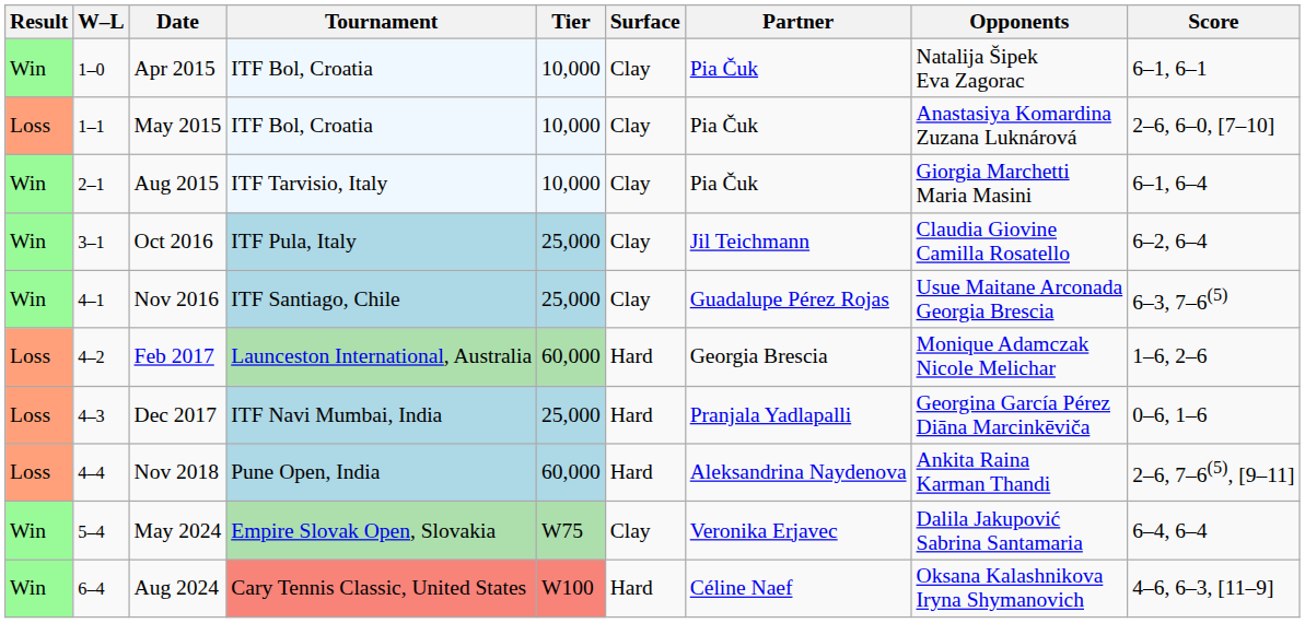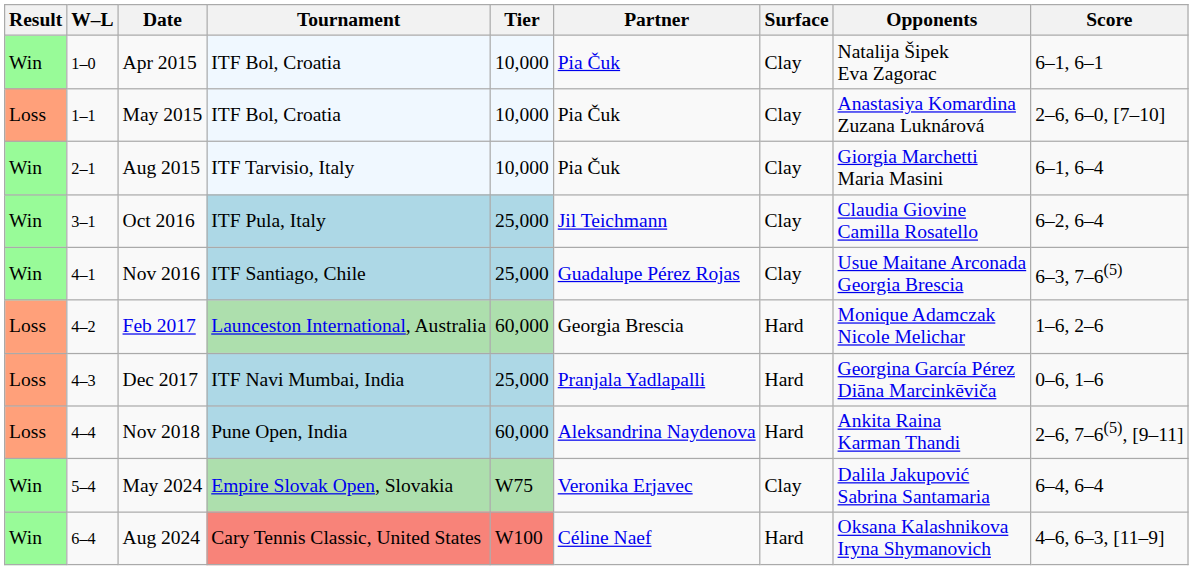 <table class="sortable wikitable">
 <tr>
 <th>Result</th>
 <th class="unsortable">W–L</th>
 <th>Date</th>
 <th>Tournament</th>
 <th>Tier</th>
+<th>Partner</th>
 <th>Surface</th>
-<th>Partner</th>
 <th>Opponents</th>
 <th class="unsortable">Score</th>
 </tr>
 <tr>
 <td style="background:#98fb98;">Win</td>
 <td><small>1–0</small></td>
 <td>Apr 2015</td>
 <td style="background:#f0f8ff;">ITF Bol, Croatia</td>
 <td style="background:#f0f8ff;">10,000</td>
+<td> <a href='#'>Pia Čuk</a></td>
 <td>Clay</td>
-<td> <a href='#'>Pia Čuk</a></td>
 <td> Natalija Šipek <br>  Eva Zagorac</td>
 <td>6–1, 6–1</td>
 </tr>
 <tr>
 <td style="background:#ffa07a;">Loss</td>
 <td><small>1–1</small></td>
 <td>May 2015</td>
 <td style="background:#f0f8ff;">ITF Bol, Croatia</td>
 <td style="background:#f0f8ff;">10,000</td>
+<td> Pia Čuk</td>
 <td>Clay</td>
-<td> Pia Čuk</td>
 <td> <a href='#'>Anastasiya Komardina</a> <br>  Zuzana Luknárová</td>
 <td>2–6, 6–0, [7–10]</td>
 </tr>
 <tr>
 <td style="background:#98fb98;">Win</td>
 <td><small>2–1</small></td>
 <td>Aug 2015</td>
 <td style="background:#f0f8ff;">ITF Tarvisio, Italy</td>
 <td style="background:#f0f8ff;">10,000</td>
+<td> Pia Čuk</td>
 <td>Clay</td>
-<td> Pia Čuk</td>
 <td> <a href='#'>Giorgia Marchetti</a> <br>  Maria Masini</td>
 <td>6–1, 6–4</td>
 </tr>
 <tr>
 <td style="background:#98fb98;">Win</td>
 <td><small>3–1</small></td>
 <td>Oct 2016</td>
 <td style="background:lightblue;">ITF Pula, Italy</td>
 <td style="background:lightblue;">25,000</td>
+<td> <a href='#'>Jil Teichmann</a></td>
 <td>Clay</td>
-<td> <a href='#'>Jil Teichmann</a></td>
 <td> <a href='#'>Claudia Giovine</a> <br>  <a href='#'>Camilla Rosatello</a></td>
 <td>6–2, 6–4</td>
 </tr>
 <tr>
 <td style="background:#98fb98;">Win</td>
 <td><small>4–1</small></td>
 <td>Nov 2016</td>
 <td style="background:lightblue;">ITF Santiago, Chile</td>
 <td style="background:lightblue;">25,000</td>
+<td> <a href='#'>Guadalupe Pérez Rojas</a></td>
 <td>Clay</td>
-<td> <a href='#'>Guadalupe Pérez Rojas</a></td>
 <td> <a href='#'>Usue Maitane Arconada</a> <br>  <a href='#'>Georgia Brescia</a></td>
 <td>6–3, 7–6<sup>(5)</sup></td>
 </tr>
 <tr>
 <td style="background:#ffa07a;">Loss</td>
 <td><small>4–2</small></td>
 <td><a href='#'>Feb 2017</a></td>
 <td style="background:#addfad;"><a href='#'>Launceston International</a>, Australia</td>
 <td style="background:#addfad;">60,000</td>
+<td> Georgia Brescia</td>
 <td>Hard</td>
-<td> Georgia Brescia</td>
 <td> <a href='#'>Monique Adamczak</a> <br>  <a href='#'>Nicole Melichar</a></td>
 <td>1–6, 2–6</td>
 </tr>
 <tr>
 <td style="background:#ffa07a;">Loss</td>
 <td><small>4–3</small></td>
 <td>Dec 2017</td>
 <td style="background:lightblue;">ITF Navi Mumbai, India</td>
 <td style="background:lightblue;">25,000</td>
+<td> <a href='#'>Pranjala Yadlapalli</a></td>
 <td>Hard</td>
-<td> <a href='#'>Pranjala Yadlapalli</a></td>
 <td> <a href='#'>Georgina García Pérez</a> <br>  <a href='#'>Diāna Marcinkēviča</a></td>
 <td>0–6, 1–6</td>
 </tr>
 <tr>
 <td style="background:#ffa07a;">Loss</td>
 <td><small>4–4</small></td>
 <td>Nov 2018</td>
 <td style="background:lightblue;">Pune Open, India</td>
 <td style="background:lightblue;">60,000</td>
+<td> <a href='#'>Aleksandrina Naydenova</a></td>
 <td>Hard</td>
-<td> <a href='#'>Aleksandrina Naydenova</a></td>
 <td> <a href='#'>Ankita Raina</a> <br>  <a href='#'>Karman Thandi</a></td>
 <td>2–6, 7–6<sup>(5)</sup>, [9–11]</td>
 </tr>
 <tr>
 <td style="background:#98fb98;">Win</td>
 <td><small>5–4</small></td>
 <td>May 2024</td>
 <td style="background:#addfad;"><a href='#'>Empire Slovak Open</a>, Slovakia</td>
 <td style="background:#addfad;">W75</td>
+<td> <a href='#'>Veronika Erjavec</a></td>
 <td>Clay</td>
-<td> <a href='#'>Veronika Erjavec</a></td>
 <td> <a href='#'>Dalila Jakupović</a> <br>  <a href='#'>Sabrina Santamaria</a></td>
 <td>6–4, 6–4</td>
 </tr>
 <tr>
 <td style="background:#98fb98;">Win</td>
 <td><small>6–4</small></td>
 <td>Aug 2024</td>
 <td style="background:#f88379;">Cary Tennis Classic, United States</td>
 <td style="background:#f88379;">W100</td>
+<td> <a href='#'>Céline Naef</a></td>
 <td>Hard</td>
-<td> <a href='#'>Céline Naef</a></td>
 <td> <a href='#'>Oksana Kalashnikova</a> <br>  <a href='#'>Iryna Shymanovich</a></td>
 <td>4–6, 6–3, [11–9]</td>
 </tr>
 </table>
